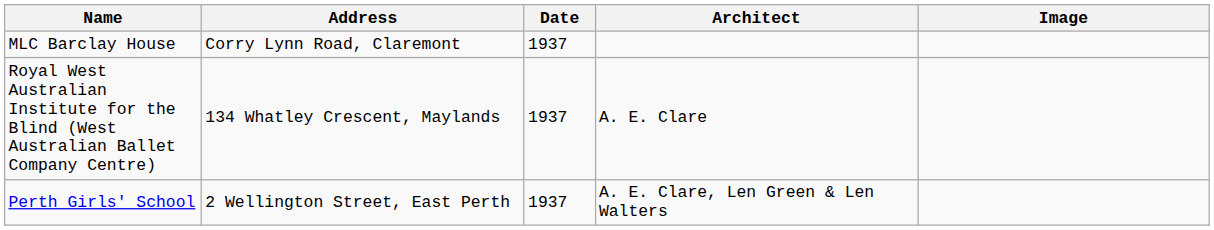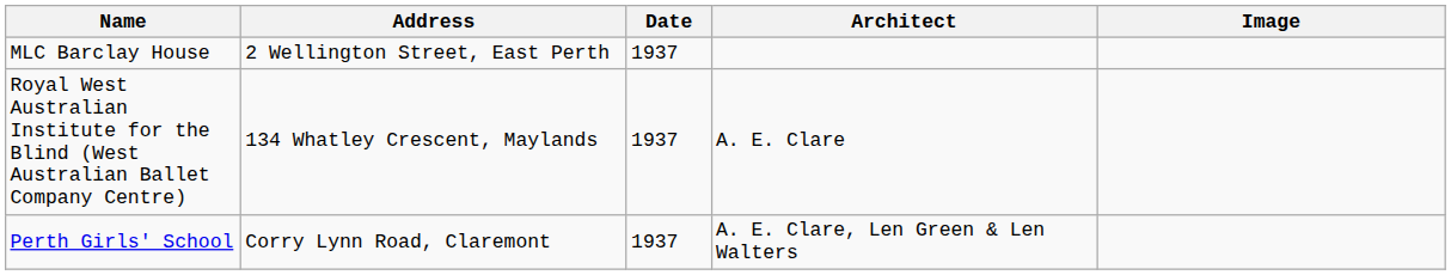 <table class="wikitable sortable">
 <tr>
 <th scope="col" style="text-align: center; width: 150px;">Name</th>
 <th scope="col" style="text-align: center; width: 250px;">Address</th>
 <th scope="col" style="text-align: center; width: 50px;">Date</th>
 <th scope="col" style="text-align: center; width: 250px;">Architect</th>
 <th scope="col" style="text-align: center; width: 225px;">Image</th>
 </tr>
 <tr>
 <td>MLC Barclay House</td>
-<td>Corry Lynn Road, Claremont</td>
+<td>2 Wellington Street, East Perth</td>
 <td>1937</td>
 <td></td>
 <td></td>
 </tr>
 <tr>
 <td>Royal West Australian Institute for the Blind (West Australian Ballet Company Centre)</td>
 <td>134 Whatley Crescent, Maylands</td>
 <td>1937</td>
 <td>A. E. Clare</td>
 <td></td>
 </tr>
 <tr>
 <td><a href='#'>Perth Girls' School</a></td>
-<td>2 Wellington Street, East Perth</td>
+<td>Corry Lynn Road, Claremont</td>
 <td>1937</td>
 <td>A. E. Clare, Len Green & Len Walters</td>
 <td></td>
 </tr>
 </table>
